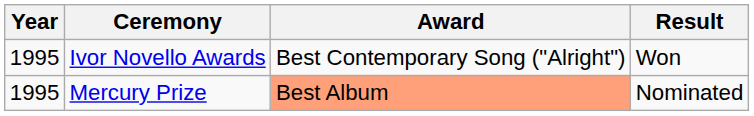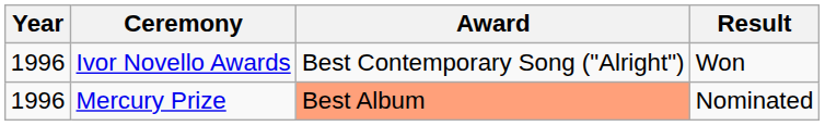 <table class="wikitable">
 <tr>
 <th>Year</th>
 <th>Ceremony</th>
 <th>Award</th>
 <th>Result</th>
 </tr>
 <tr>
-<td>1995</td>
+<td>1996</td>
 <td><a href='#'>Ivor Novello Awards</a></td>
 <td>Best Contemporary Song ("Alright")</td>
 <td>Won</td>
 </tr>
 <tr>
-<td>1995</td>
+<td>1996</td>
 <td><a href='#'>Mercury Prize</a></td>
 <td style="background: lightsalmon;">Best Album</td>
 <td>Nominated</td>
 </tr>
 </table>
